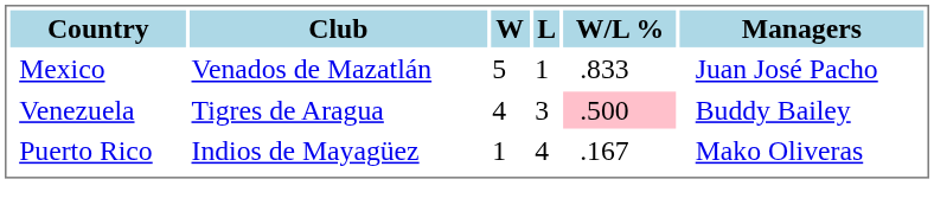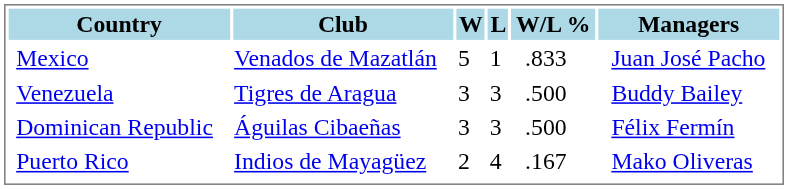 <table cellpadding="1" width="500px" style="font-size: 95%; border: 1px solid gray;">
 <tr style="background:lightblue;">
 <th>Country</th>
 <th>Club</th>
 <th>W</th>
 <th>L</th>
 <th>W/L %</th>
 <th>Managers</th>
 </tr>
 <tr>
 <td> <a href='#'>Mexico</a></td>
 <td><a href='#'>Venados de Mazatlán</a></td>
 <td>5</td>
 <td>1</td>
 <td>  .833</td>
 <td>  <a href='#'>Juan José Pacho</a></td>
 </tr>
 <tr>
 <td> <a href='#'>Venezuela</a></td>
 <td><a href='#'>Tigres de Aragua</a></td>
-<td>4</td>
 <td>3</td>
-<td style="background: pink;">  .500</td>
+<td>3</td>
+<td>  .500</td>
 <td>  <a href='#'>Buddy Bailey</a></td>
+</tr>
+<tr>
+<td> <a href='#'>Dominican Republic</a></td>
+<td><a href='#'>Águilas Cibaeñas</a>    </td>
+<td>3</td>
+<td>3</td>
+<td>  .500</td>
+<td>  <a href='#'>Félix Fermín</a></td>
 </tr>
 <tr>
 <td> <a href='#'>Puerto Rico</a></td>
 <td><a href='#'>Indios de Mayagüez</a></td>
-<td>1</td>
+<td>2</td>
 <td>4</td>
 <td>  .167</td>
 <td>  <a href='#'>Mako Oliveras</a></td>
 </tr>
 <tr>
 </tr>
 </table>
